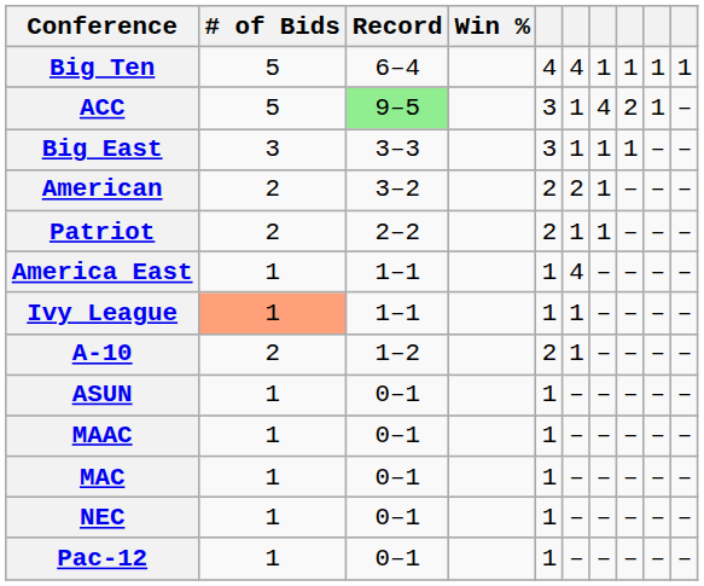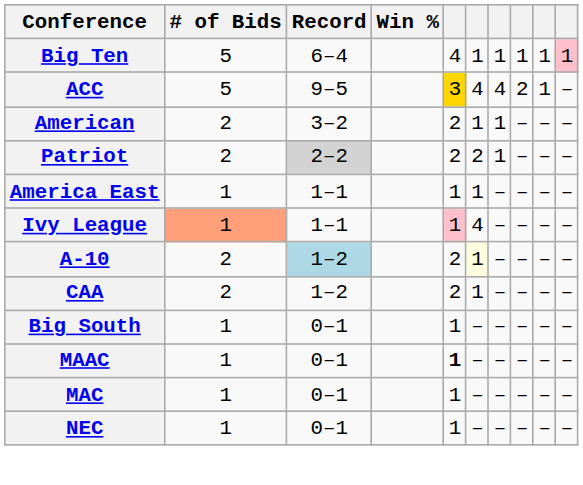 <table class="wikitable sortable plainrowheaders" style="text-align:center">
 <tr>
 <th scope="col">Conference</th>
 <th scope="col"># of Bids</th>
 <th scope="col">Record</th>
 <th scope="col">Win %</th>
 <th scope="col"></th>
 <th scope="col"></th>
 <th scope="col"></th>
 <th scope="col"></th>
 <th scope="col"></th>
 <th scope="col"></th>
 </tr>
 <tr>
 <th scope="row"><a href='#'>Big Ten</a></th>
 <td>5</td>
 <td>6–4</td>
 <td></td>
 <td>4 </td>
-<td>4 </td>
+<td>1</td>
 <td>1 </td>
 <td>1</td>
 <td>1</td>
-<td>1</td>
+<td style="background: pink;">1</td>
 </tr>
 <tr>
 <th scope="row"><a href='#'>ACC</a></th>
 <td>5</td>
-<td style="background: lightgreen;">9–5</td>
+<td>9–5</td>
 <td></td>
-<td>3 </td>
-<td>1</td>
+<td style="background: gold;">3 </td>
+<td>4 </td>
 <td>4</td>
 <td>2 </td>
 <td>1 </td>
-<td>–</td>
-</tr>
-<tr>
-<th scope="row"><a href='#'>Big East</a></th>
-<td>3</td>
-<td>3–3</td>
-<td></td>
-<td>3 </td>
-<td>1 </td>
-<td>1</td>
-<td>1</td>
-<td>–</td>
 <td>–</td>
 </tr>
 <tr>
 <th scope="row"><a href='#'>American</a></th>
 <td>2</td>
 <td>3–2</td>
 <td></td>
 <td>2 </td>
-<td>2</td>
+<td>1 </td>
 <td>1 </td>
 <td>–</td>
 <td>–</td>
 <td>–</td>
 </tr>
 <tr>
 <th scope="row"><a href='#'>Patriot</a></th>
 <td>2</td>
-<td>2–2</td>
+<td style="background: lightgrey;">2–2</td>
 <td></td>
 <td>2 </td>
-<td>1 </td>
+<td>2</td>
 <td>1</td>
 <td>–</td>
 <td>–</td>
 <td>–</td>
 </tr>
 <tr>
 <th scope="row"><a href='#'>America East</a></th>
 <td>1</td>
 <td>1–1</td>
 <td></td>
 <td>1</td>
-<td>4 </td>
+<td>1</td>
 <td>–</td>
 <td>–</td>
 <td>–</td>
 <td>–</td>
 </tr>
 <tr>
 <th scope="row"><a href='#'>Ivy League</a></th>
 <td style="background: lightsalmon;">1</td>
 <td>1–1</td>
 <td></td>
-<td>1</td>
-<td>1</td>
+<td style="background: pink;">1</td>
+<td>4 </td>
 <td>–</td>
 <td>–</td>
 <td>–</td>
 <td>–</td>
 </tr>
 <tr>
 <th scope="row"><a href='#'>A-10</a></th>
+<td>2</td>
+<td style="background: lightblue;">1–2</td>
+<td></td>
+<td>2 </td>
+<td style="background: lightyellow;">1 </td>
+<td>–</td>
+<td>–</td>
+<td>–</td>
+<td>–</td>
+</tr>
+<tr>
+<th scope="row"><a href='#'>CAA</a></th>
 <td>2</td>
 <td>1–2</td>
 <td></td>
 <td>2 </td>
 <td>1 </td>
 <td>–</td>
 <td>–</td>
 <td>–</td>
 <td>–</td>
 </tr>
 <tr>
-<th scope="row"><a href='#'>ASUN</a></th>
+<th scope="row"><a href='#'>Big South</a></th>
 <td>1</td>
 <td>0–1</td>
 <td></td>
 <td>1</td>
 <td>–</td>
 <td>–</td>
 <td>–</td>
 <td>–</td>
 <td>–</td>
 </tr>
 <tr>
 <th scope="row"><a href='#'>MAAC</a></th>
 <td>1</td>
 <td>0–1</td>
 <td></td>
-<td>1</td>
+<td><strong>1</strong></td>
 <td>–</td>
 <td>–</td>
 <td>–</td>
 <td>–</td>
 <td>–</td>
 </tr>
 <tr>
 <th scope="row"><a href='#'>MAC</a></th>
 <td>1</td>
 <td>0–1</td>
 <td></td>
 <td>1</td>
 <td>–</td>
 <td>–</td>
 <td>–</td>
 <td>–</td>
 <td>–</td>
 </tr>
 <tr>
 <th scope="row"><a href='#'>NEC</a></th>
 <td>1</td>
 <td>0–1</td>
 <td></td>
 <td>1</td>
 <td>–</td>
 <td>–</td>
 <td>–</td>
 <td>–</td>
 <td>–</td>
 </tr>
-<tr>
-<th scope="row"><a href='#'>Pac-12</a></th>
-<td>1</td>
-<td>0–1</td>
-<td></td>
-<td>1</td>
-<td>–</td>
-<td>–</td>
-<td>–</td>
-<td>–</td>
-<td>–</td>
-</tr>
 </table>
